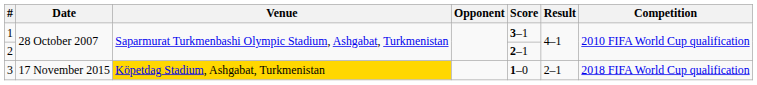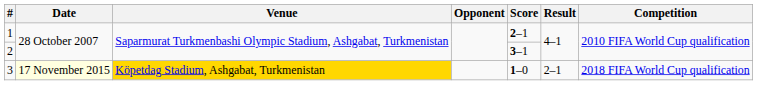 <table class="wikitable">
 <tr>
 <th>#</th>
 <th>Date</th>
 <th>Venue</th>
 <th>Opponent</th>
 <th>Score</th>
 <th>Result</th>
 <th>Competition</th>
 </tr>
 <tr>
 <td>1</td>
 <td rowspan="2">28 October 2007</td>
 <td rowspan="2"><a href='#'>Saparmurat Turkmenbashi Olympic Stadium</a>, <a href='#'>Ashgabat</a>, <a href='#'>Turkmenistan</a></td>
 <td rowspan="2"></td>
-<td><strong>3</strong>–1</td>
+<td><strong>2</strong>–1</td>
 <td rowspan="2">4–1</td>
 <td rowspan="2"><a href='#'>2010 FIFA World Cup qualification</a></td>
 </tr>
 <tr>
 <td>2</td>
-<td><strong>2</strong>–1</td>
+<td><strong>3</strong>–1</td>
 </tr>
 <tr>
 <td>3</td>
-<td>17 November 2015</td>
+<td style="background: lightyellow;">17 November 2015</td>
 <td style="background: gold;"><a href='#'>Köpetdag Stadium</a>, Ashgabat, Turkmenistan</td>
 <td></td>
 <td><strong>1</strong>–0</td>
 <td>2–1</td>
 <td><a href='#'>2018 FIFA World Cup qualification</a></td>
 </tr>
 </table>
